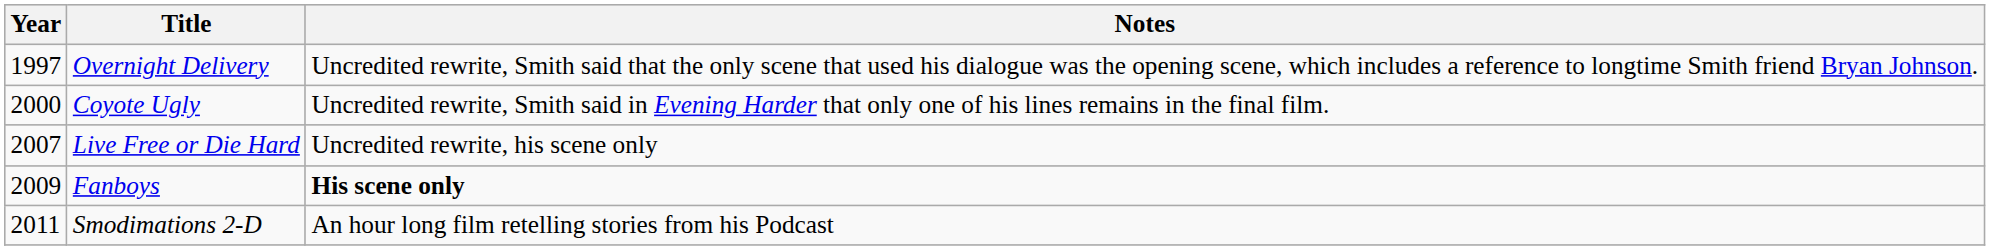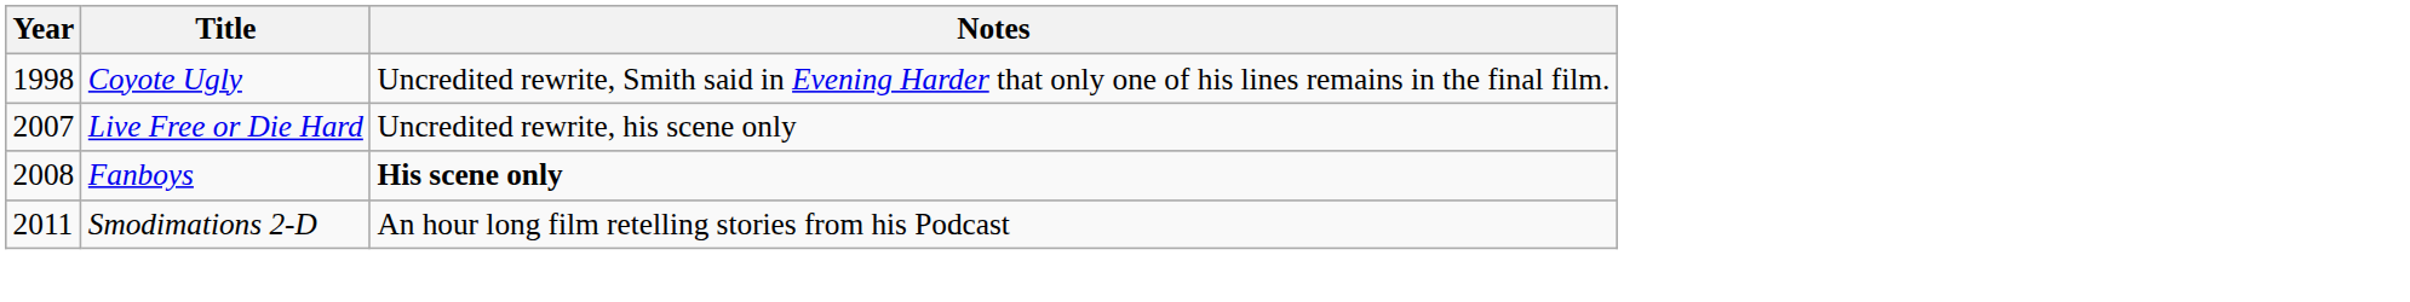 <table class="wikitable">
 <tr>
 <th>Year</th>
 <th>Title</th>
 <th>Notes</th>
 </tr>
 <tr>
-<td>1997</td>
-<td><em><a href='#'>Overnight Delivery</a></em></td>
-<td>Uncredited rewrite, Smith said that the only scene that used his dialogue was the opening scene, which includes a reference to longtime Smith friend <a href='#'>Bryan Johnson</a>.</td>
-</tr>
-<tr>
-<td>2000</td>
+<td>1998</td>
 <td><em><a href='#'>Coyote Ugly</a></em></td>
 <td>Uncredited rewrite, Smith said in <em><a href='#'>Evening Harder</a></em> that only one of his lines remains in the final film.</td>
 </tr>
 <tr>
 <td>2007</td>
 <td><em><a href='#'>Live Free or Die Hard</a></em></td>
 <td>Uncredited rewrite, his scene only</td>
 </tr>
 <tr>
-<td>2009</td>
+<td>2008</td>
 <td><em><a href='#'>Fanboys</a></em></td>
 <td><strong>His scene only</strong></td>
 </tr>
 <tr>
 <td>2011</td>
 <td><em>Smodimations 2-D</em></td>
 <td>An hour long film retelling stories from his Podcast</td>
 </tr>
 </table>
